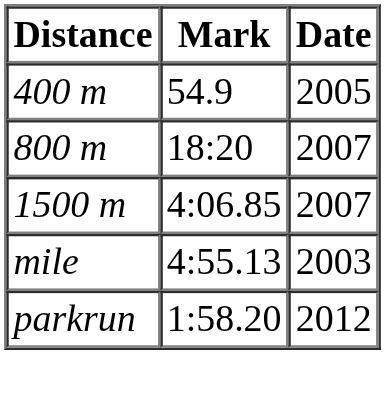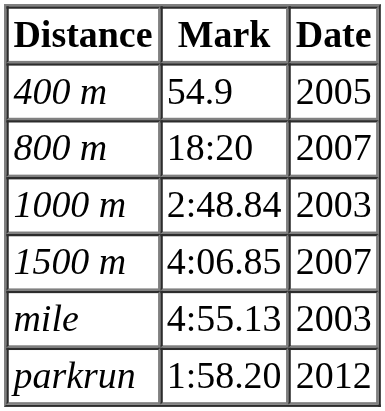 <table border=1 cellpadding=2 cellspacing=0>
 <tr>
 <th>Distance</th>
 <th>Mark</th>
 <th>Date</th>
 </tr>
 <tr>
 <td><em>400 m</em></td>
 <td>54.9</td>
 <td>2005</td>
 </tr>
 <tr>
 <td><em>800 m</em></td>
 <td>18:20</td>
 <td>2007</td>
 </tr>
 <tr>
+<td><em>1000 m</em></td>
+<td>2:48.84</td>
+<td>2003</td>
+</tr>
+<tr>
 <td><em>1500 m</em></td>
 <td>4:06.85</td>
 <td>2007</td>
 </tr>
 <tr>
 <td><em>mile</em></td>
 <td>4:55.13</td>
 <td>2003</td>
 </tr>
 <tr>
 <td><em>parkrun</em></td>
 <td>1:58.20</td>
 <td>2012</td>
 </tr>
 </table>
